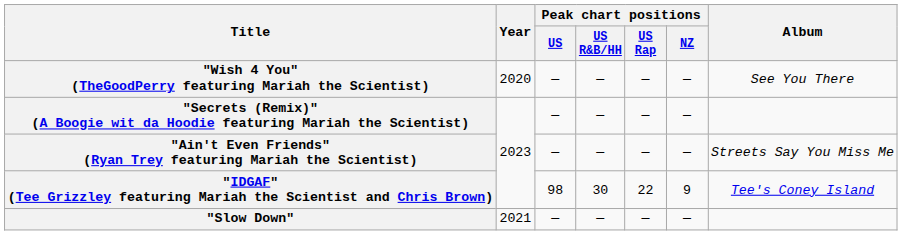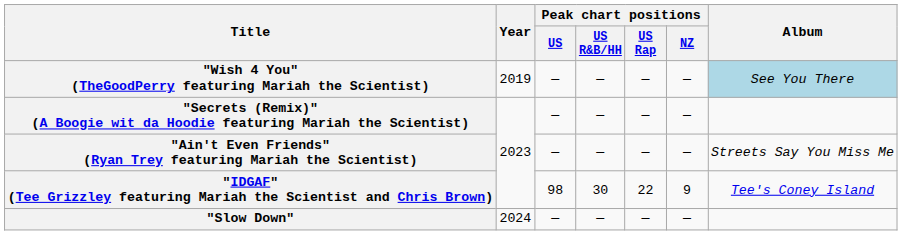 <table class="wikitable plainrowheaders" style="text-align:center;">
 <tr>
 <th rowspan="2">Title</th>
 <th rowspan="2">Year</th>
 <th colspan="4">Peak chart positions</th>
 <th rowspan="2">Album</th>
 </tr>
 <tr>
 <th scope="col" style="width:3em;font-size:90%;"><a href='#'>US</a><br></th>
 <th scope="col" style="width:3em;font-size:90%;"><a href='#'>US<br>R&B/HH</a><br></th>
 <th scope="col" style="width:3em;font-size:90%;"><a href='#'>US<br>Rap</a><br></th>
 <th scope="col" style="width:3em;font-size:90%;"><a href='#'>NZ</a><br></th>
 </tr>
 <tr>
 <th scope="row">"Wish 4 You"<br><span>(<a href='#'>TheGoodPerry</a> featuring Mariah the Scientist)</span></th>
-<td>2020</td>
+<td>2019</td>
 <td>—</td>
 <td>—</td>
 <td>—</td>
 <td>—</td>
-<td><em>See You There</em></td>
+<td style="background: lightblue;"><em>See You There</em></td>
 </tr>
 <tr>
 <th scope="row">"Secrets (Remix)"<br><span>(<a href='#'>A Boogie wit da Hoodie</a> featuring Mariah the Scientist)</span></th>
 <td rowspan="3">2023</td>
 <td>—</td>
 <td>—</td>
 <td>—</td>
 <td>—</td>
 <td></td>
 </tr>
 <tr>
 <th scope="row">"Ain't Even Friends"<br><span>(<a href='#'>Ryan Trey</a> featuring Mariah the Scientist)</span></th>
 <td>—</td>
 <td>—</td>
 <td>—</td>
 <td>—</td>
 <td><em>Streets Say You Miss Me</em></td>
 </tr>
 <tr>
 <th scope="row">"<a href='#'>IDGAF</a>"<br><span>(<a href='#'>Tee Grizzley</a> featuring Mariah the Scientist and <a href='#'>Chris Brown</a>)</span></th>
 <td>98</td>
 <td>30</td>
 <td>22</td>
 <td>9</td>
 <td><em><a href='#'>Tee's Coney Island</a></em></td>
 </tr>
 <tr>
 <th scope="row">"Slow Down"<br></th>
-<td>2021</td>
+<td>2024</td>
 <td>—</td>
 <td>—</td>
 <td>—</td>
 <td>—</td>
 <td></td>
 </tr>
 </table>
